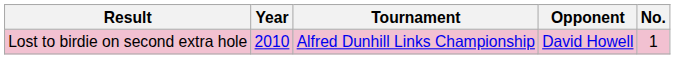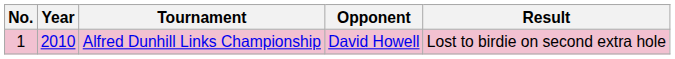 <table class="wikitable" style="font-size:95%;">
 <tr>
-<th>Result</th>
+<th>No.</th>
 <th>Year</th>
 <th>Tournament</th>
 <th>Opponent</th>
-<th>No.</th>
+<th>Result</th>
 </tr>
 <tr style="background:#F2C1D1;">
-<td>Lost to birdie on second extra hole</td>
+<td align=center>1</td>
 <td><a href='#'>2010</a></td>
 <td><a href='#'>Alfred Dunhill Links Championship</a></td>
 <td> <a href='#'>David Howell</a></td>
-<td align=center>1</td>
+<td>Lost to birdie on second extra hole</td>
 </tr>
 </table>
